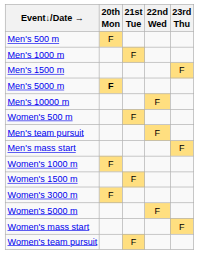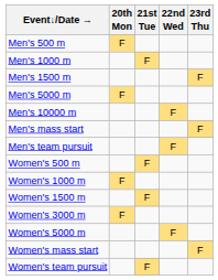 <table class="wikitable" style="margin:0.5em auto; font-size:90%; line-height:1.25em; text-align:center;">
 <tr>
 <th>Event↓/Date →</th>
 <th>20th<br>Mon</th>
 <th>21st<br>Tue</th>
 <th>22nd<br>Wed</th>
 <th>23rd<br>Thu</th>
 </tr>
 <tr>
 <td align="left"><a href='#'>Men's 500 m</a></td>
 <td bgcolor="#FFDF80">F</td>
 <td></td>
 <td></td>
 <td></td>
 </tr>
 <tr>
 <td align="left"><a href='#'>Men's 1000 m</a></td>
 <td></td>
 <td bgcolor="#FFDF80">F</td>
 <td></td>
 <td></td>
 </tr>
 <tr>
 <td align="left"><a href='#'>Men's 1500 m</a></td>
 <td></td>
 <td></td>
 <td></td>
 <td bgcolor="#FFDF80">F</td>
 </tr>
 <tr>
 <td align="left"><a href='#'>Men's 5000 m</a></td>
-<td bgcolor="#FFDF80"><strong>F</strong></td>
+<td bgcolor="#FFDF80">F</td>
 <td></td>
 <td></td>
 <td></td>
 </tr>
 <tr>
 <td align="left"><a href='#'>Men's 10000 m</a></td>
 <td></td>
 <td></td>
 <td bgcolor="#FFDF80">F</td>
 <td></td>
 </tr>
 <tr>
-<td align="left"><a href='#'>Women's 500 m</a></td>
+<td align="left"><a href='#'>Men's mass start</a></td>
+<td></td>
+<td></td>
 <td></td>
 <td bgcolor="#FFDF80">F</td>
-<td></td>
-<td></td>
 </tr>
 <tr>
 <td align="left"><a href='#'>Men's team pursuit</a></td>
 <td></td>
 <td></td>
 <td bgcolor="#FFDF80">F</td>
 <td></td>
 </tr>
 <tr>
-<td align="left"><a href='#'>Men's mass start</a></td>
+<td align="left"><a href='#'>Women's 500 m</a></td>
+<td></td>
+<td bgcolor="#FFDF80">F</td>
 <td></td>
 <td></td>
-<td></td>
-<td bgcolor="#FFDF80">F</td>
 </tr>
 <tr>
 <td align="left"><a href='#'>Women's 1000 m</a></td>
 <td bgcolor="#FFDF80">F</td>
 <td></td>
 <td></td>
 <td></td>
 </tr>
 <tr>
 <td align="left"><a href='#'>Women's 1500 m</a></td>
 <td></td>
 <td bgcolor="#FFDF80">F</td>
 <td></td>
 <td></td>
 </tr>
 <tr>
 <td align="left"><a href='#'>Women's 3000 m</a></td>
 <td bgcolor="#FFDF80">F</td>
 <td></td>
 <td></td>
 <td></td>
 </tr>
 <tr>
 <td align="left"><a href='#'>Women's 5000 m</a></td>
 <td></td>
 <td></td>
 <td bgcolor="#FFDF80">F</td>
 <td></td>
 </tr>
 <tr>
 <td align="left"><a href='#'>Women's mass start</a></td>
 <td></td>
 <td></td>
 <td></td>
 <td bgcolor="#FFDF80">F</td>
 </tr>
 <tr>
 <td align="left"><a href='#'>Women's team pursuit</a></td>
 <td></td>
 <td bgcolor="#FFDF80">F</td>
 <td></td>
 <td></td>
 </tr>
 </table>
